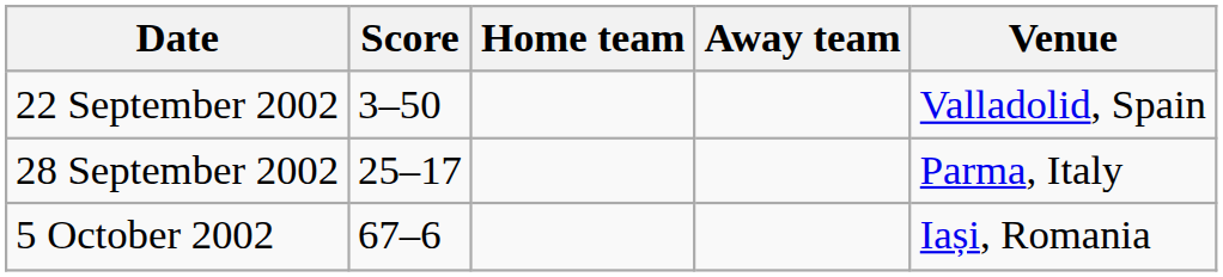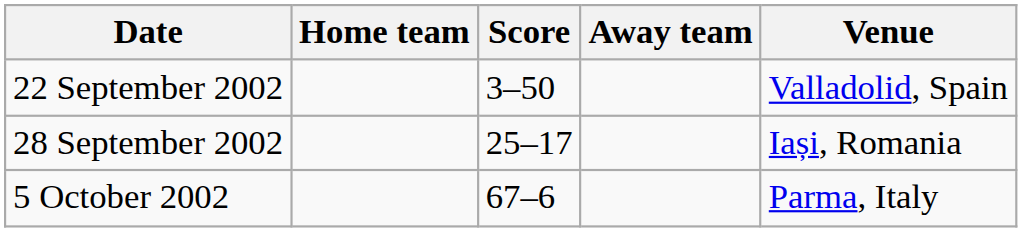 <table class="wikitable">
 <tr>
 <th>Date</th>
+<th>Home team</th>
 <th>Score</th>
-<th>Home team</th>
 <th>Away team</th>
 <th>Venue</th>
 </tr>
 <tr>
 <td>22 September 2002</td>
+<td></td>
 <td>3–50</td>
-<td></td>
 <td><strong></strong></td>
 <td><a href='#'>Valladolid</a>, Spain</td>
 </tr>
 <tr>
 <td>28 September 2002</td>
+<td><strong></strong></td>
 <td>25–17</td>
+<td></td>
+<td><a href='#'>Iași</a>, Romania</td>
+</tr>
+<tr>
+<td>5 October 2002</td>
 <td><strong></strong></td>
+<td>67–6</td>
 <td></td>
 <td><a href='#'>Parma</a>, Italy</td>
 </tr>
-<tr>
-<td>5 October 2002</td>
-<td>67–6</td>
-<td><strong></strong></td>
-<td></td>
-<td><a href='#'>Iași</a>, Romania</td>
-</tr>
 </table>
